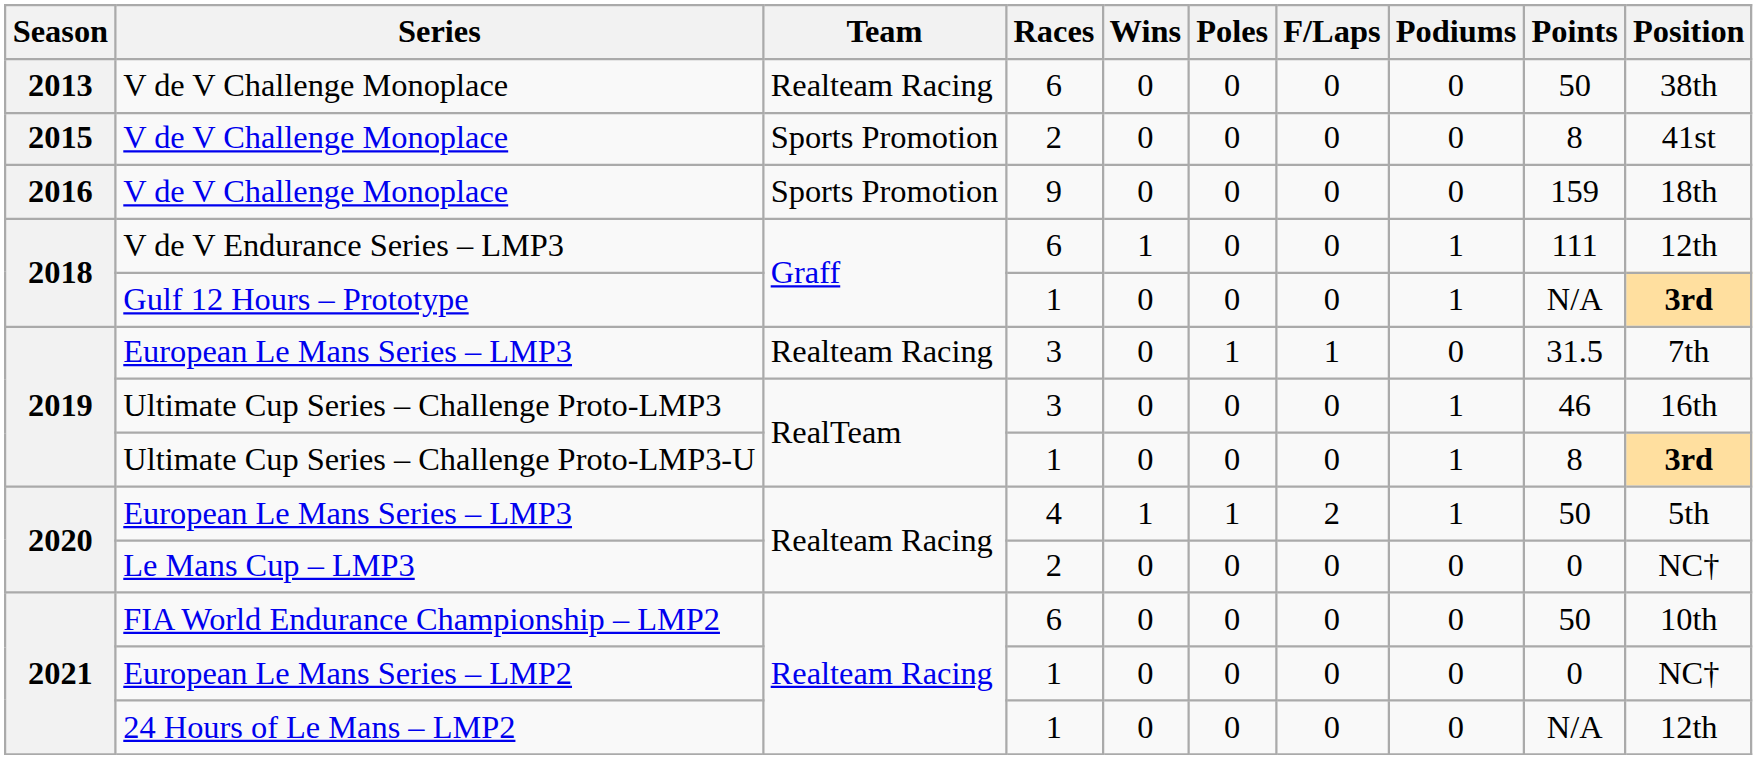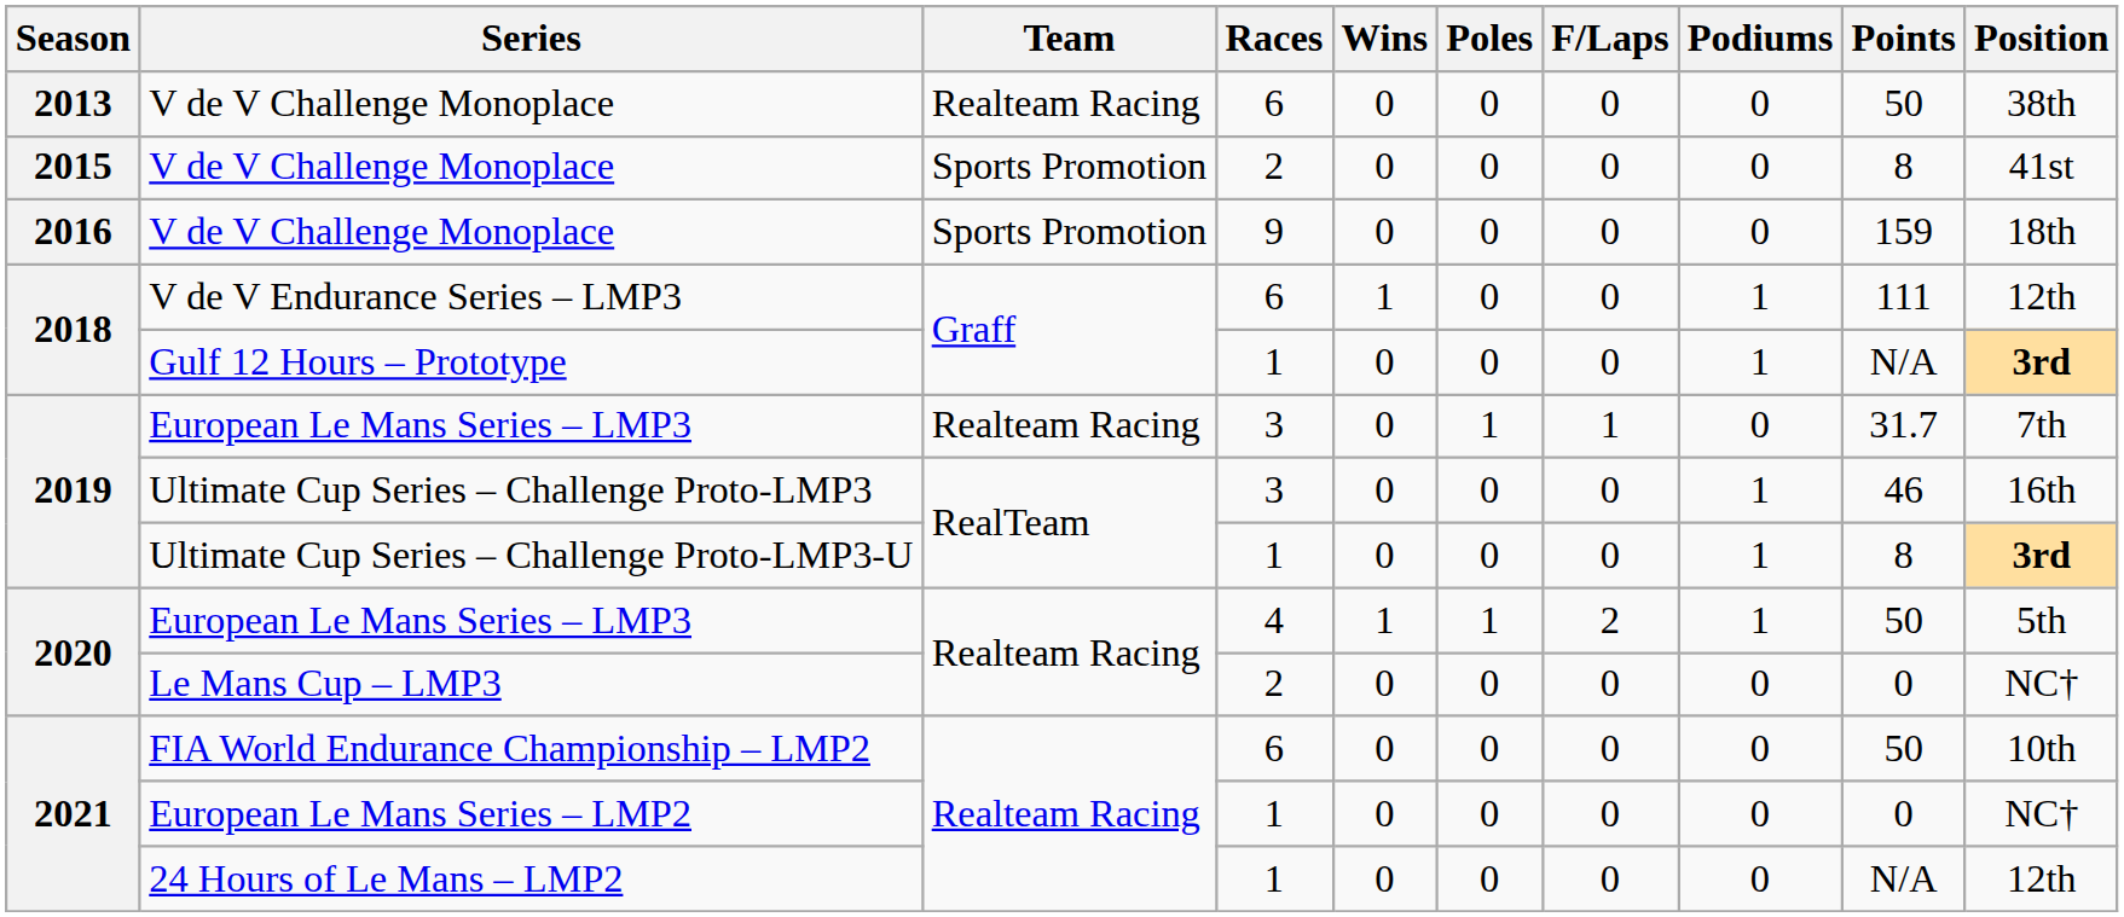 <table class="wikitable" style="font-size: 90%; text-align:center">
 <tr>
 <th>Season</th>
 <th>Series</th>
 <th>Team</th>
 <th>Races</th>
 <th>Wins</th>
 <th>Poles</th>
 <th>F/Laps</th>
 <th>Podiums</th>
 <th>Points</th>
 <th>Position</th>
 </tr>
 <tr>
 <th>2013</th>
 <td align=left>V de V Challenge Monoplace</td>
 <td align=left>Realteam Racing</td>
 <td>6</td>
 <td>0</td>
 <td>0</td>
 <td>0</td>
 <td>0</td>
 <td>50</td>
 <td>38th</td>
 </tr>
 <tr>
 <th>2015</th>
 <td align=left><a href='#'>V de V Challenge Monoplace</a></td>
 <td align=left>Sports Promotion</td>
 <td>2</td>
 <td>0</td>
 <td>0</td>
 <td>0</td>
 <td>0</td>
 <td>8</td>
 <td>41st</td>
 </tr>
 <tr>
 <th>2016</th>
 <td align=left><a href='#'>V de V Challenge Monoplace</a></td>
 <td align=left>Sports Promotion</td>
 <td>9</td>
 <td>0</td>
 <td>0</td>
 <td>0</td>
 <td>0</td>
 <td>159</td>
 <td>18th</td>
 </tr>
 <tr>
 <th rowspan="2">2018</th>
 <td align=left>V de V Endurance Series – LMP3</td>
 <td rowspan="2" align=left><a href='#'>Graff</a></td>
 <td>6</td>
 <td>1</td>
 <td>0</td>
 <td>0</td>
 <td>1</td>
 <td>111</td>
 <td>12th</td>
 </tr>
 <tr>
 <td align=left><a href='#'>Gulf 12 Hours – Prototype</a></td>
 <td>1</td>
 <td>0</td>
 <td>0</td>
 <td>0</td>
 <td>1</td>
 <td>N/A</td>
 <td style="background:#FFDF9F;"><strong>3rd</strong></td>
 </tr>
 <tr>
 <th rowspan="3">2019</th>
 <td align=left><a href='#'>European Le Mans Series – LMP3</a></td>
 <td align=left>Realteam Racing</td>
 <td>3</td>
 <td>0</td>
 <td>1</td>
 <td>1</td>
 <td>0</td>
-<td>31.5</td>
+<td>31.7</td>
 <td>7th</td>
 </tr>
 <tr>
 <td align=left>Ultimate Cup Series – Challenge Proto-LMP3</td>
 <td rowspan="2" align=left>RealTeam</td>
 <td>3</td>
 <td>0</td>
 <td>0</td>
 <td>0</td>
 <td>1</td>
 <td>46</td>
 <td>16th</td>
 </tr>
 <tr>
 <td align=left>Ultimate Cup Series – Challenge Proto-LMP3-U</td>
 <td>1</td>
 <td>0</td>
 <td>0</td>
 <td>0</td>
 <td>1</td>
 <td>8</td>
 <td style="background:#FFDF9F;"><strong>3rd</strong></td>
 </tr>
 <tr>
 <th rowspan="2">2020</th>
 <td align=left><a href='#'>European Le Mans Series – LMP3</a></td>
 <td rowspan="2" align=left>Realteam Racing</td>
 <td>4</td>
 <td>1</td>
 <td>1</td>
 <td>2</td>
 <td>1</td>
 <td>50</td>
 <td>5th</td>
 </tr>
 <tr>
 <td align=left><a href='#'>Le Mans Cup – LMP3</a></td>
 <td>2</td>
 <td>0</td>
 <td>0</td>
 <td>0</td>
 <td>0</td>
 <td>0</td>
 <td>NC†</td>
 </tr>
 <tr>
 <th rowspan="3">2021</th>
 <td align=left><a href='#'>FIA World Endurance Championship – LMP2</a></td>
 <td rowspan="3" align=left><a href='#'>Realteam Racing</a></td>
 <td>6</td>
 <td>0</td>
 <td>0</td>
 <td>0</td>
 <td>0</td>
 <td>50</td>
 <td>10th</td>
 </tr>
 <tr>
 <td align=left><a href='#'>European Le Mans Series – LMP2</a></td>
 <td>1</td>
 <td>0</td>
 <td>0</td>
 <td>0</td>
 <td>0</td>
 <td>0</td>
 <td>NC†</td>
 </tr>
 <tr>
 <td align=left><a href='#'>24 Hours of Le Mans – LMP2</a></td>
 <td>1</td>
 <td>0</td>
 <td>0</td>
 <td>0</td>
 <td>0</td>
 <td>N/A</td>
 <td>12th</td>
 </tr>
 </table>
